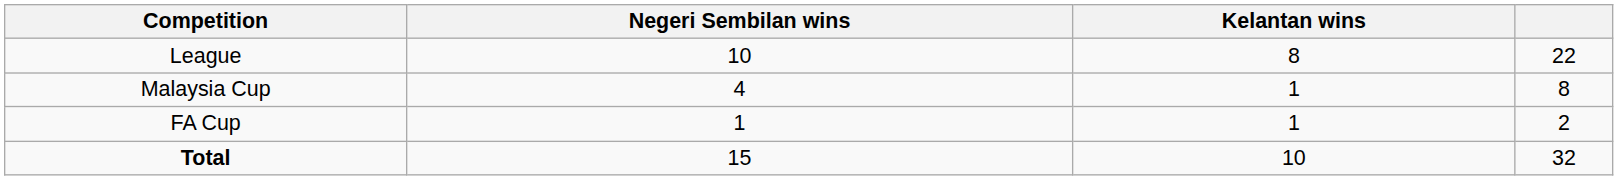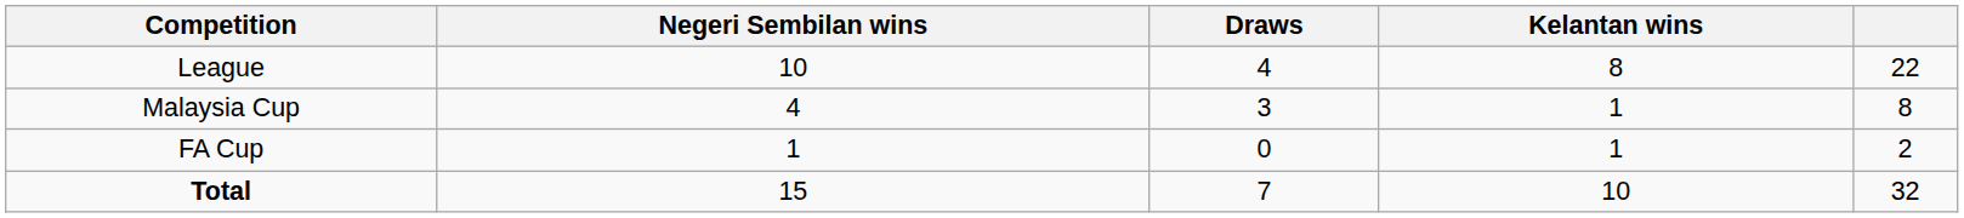 <table class="wikitable" style="width:95%;text-align:center">
 <tr>
 <th>Competition</th>
 <th>Negeri Sembilan wins</th>
+<th>Draws</th>
 <th>Kelantan wins</th>
 <th></th>
 </tr>
 <tr>
 <td>League</td>
 <td>10</td>
+<td>4</td>
 <td>8</td>
 <td>22</td>
 </tr>
 <tr>
 <td>Malaysia Cup</td>
 <td>4</td>
+<td>3</td>
 <td>1</td>
 <td>8</td>
 </tr>
 <tr>
 <td>FA Cup</td>
 <td>1</td>
+<td>0</td>
 <td>1</td>
 <td>2</td>
 </tr>
 <tr>
 <td><strong>Total</strong></td>
 <td>15</td>
+<td>7</td>
 <td>10</td>
 <td>32</td>
 </tr>
 </table>
